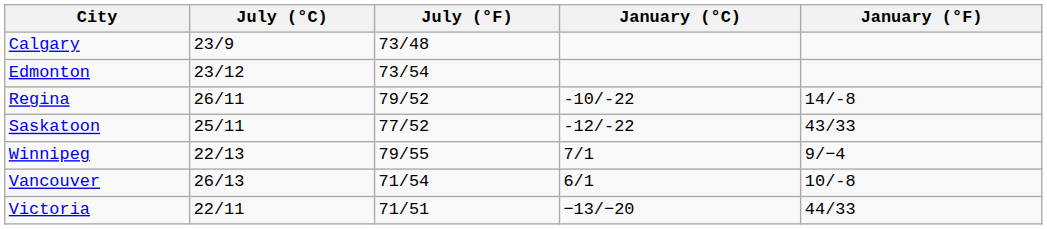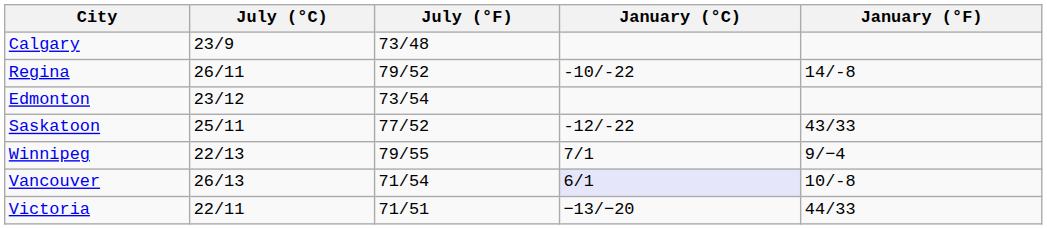 <table class="wikitable sortable" style="width:60%; font-size:95%;">
 <tr>
 <th>City</th>
 <th>July (°C)</th>
 <th>July (°F)</th>
 <th>January (°C)</th>
 <th>January (°F)</th>
 </tr>
 <tr>
 <td><a href='#'>Calgary</a></td>
 <td>23/9</td>
 <td>73/48</td>
 <td></td>
 <td></td>
 </tr>
 <tr>
+<td><a href='#'>Regina</a></td>
+<td>26/11</td>
+<td>79/52</td>
+<td>-10/-22</td>
+<td>14/-8</td>
+</tr>
+<tr>
 <td><a href='#'>Edmonton</a></td>
 <td>23/12</td>
 <td>73/54</td>
 <td></td>
 <td></td>
-</tr>
-<tr>
-<td><a href='#'>Regina</a></td>
-<td>26/11</td>
-<td>79/52</td>
-<td>-10/-22</td>
-<td>14/-8</td>
 </tr>
 <tr>
 <td><a href='#'>Saskatoon</a></td>
 <td>25/11</td>
 <td>77/52</td>
 <td>-12/-22</td>
 <td>43/33</td>
 </tr>
 <tr>
 <td><a href='#'>Winnipeg</a></td>
 <td>22/13</td>
 <td>79/55</td>
 <td>7/1</td>
 <td>9/−4</td>
 </tr>
 <tr>
 <td><a href='#'>Vancouver</a></td>
 <td>26/13</td>
 <td>71/54</td>
-<td>6/1</td>
+<td style="background: lavender;">6/1</td>
 <td>10/-8</td>
 </tr>
 <tr>
 <td><a href='#'>Victoria</a></td>
 <td>22/11</td>
 <td>71/51</td>
 <td>−13/−20</td>
 <td>44/33</td>
 </tr>
 </table>
